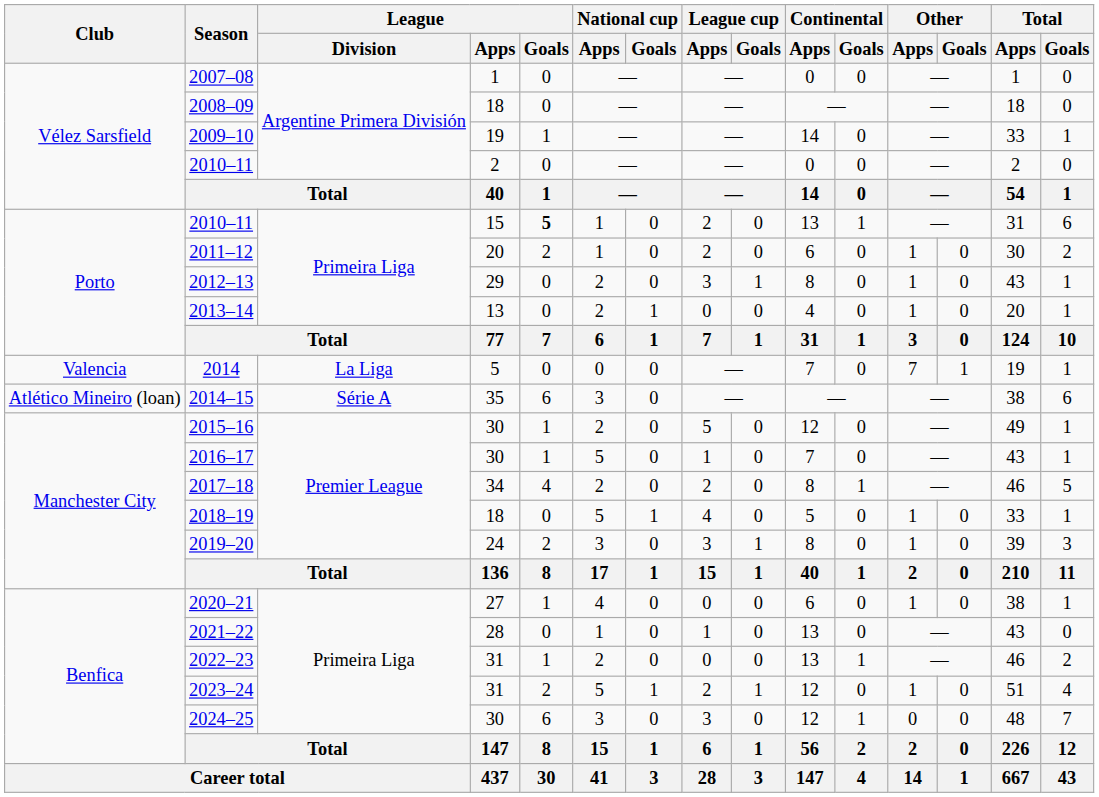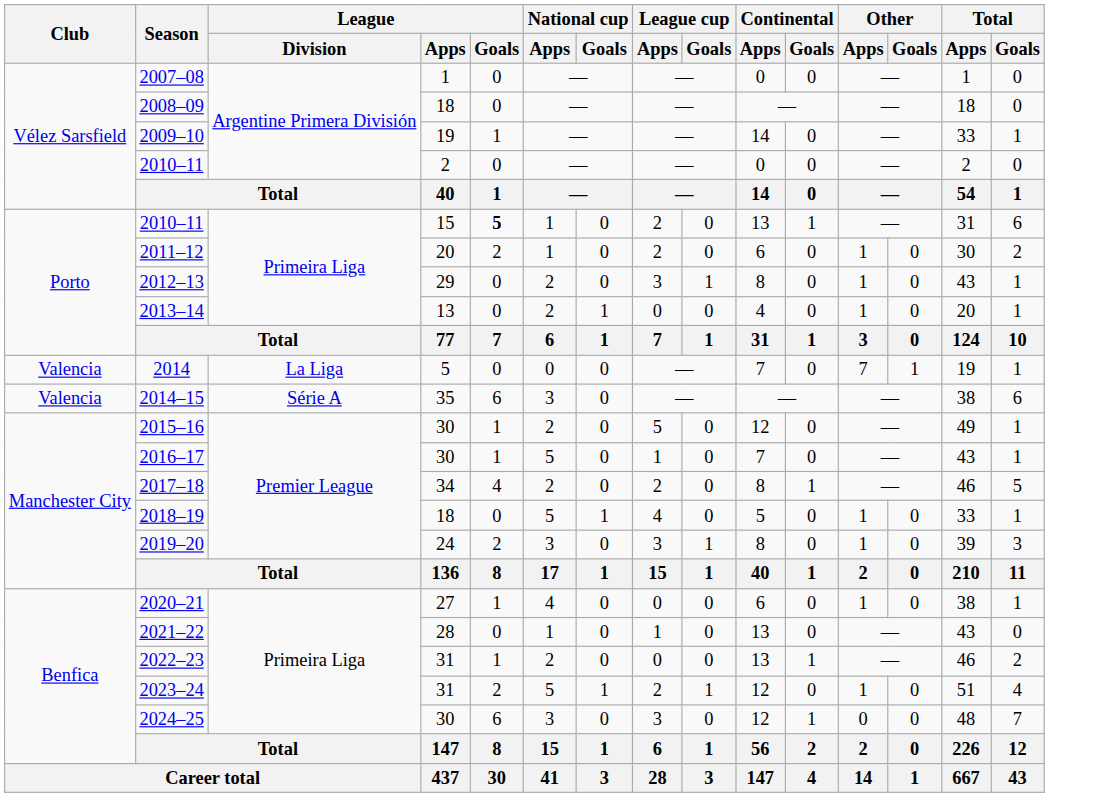 <table class="wikitable" style="text-align:center">
 <tr>
 <th rowspan="2">Club</th>
 <th rowspan="2">Season</th>
 <th colspan="3">League</th>
 <th colspan="2">National cup</th>
 <th colspan="2">League cup</th>
 <th colspan="2">Continental</th>
 <th colspan="2">Other</th>
 <th colspan="2">Total</th>
 </tr>
 <tr>
 <th>Division</th>
 <th>Apps</th>
 <th>Goals</th>
 <th>Apps</th>
 <th>Goals</th>
 <th>Apps</th>
 <th>Goals</th>
 <th>Apps</th>
 <th>Goals</th>
 <th>Apps</th>
 <th>Goals</th>
 <th>Apps</th>
 <th>Goals</th>
 </tr>
 <tr>
 <td rowspan="5"><a href='#'>Vélez Sarsfield</a></td>
 <td><a href='#'>2007–08</a></td>
 <td rowspan="4"><a href='#'>Argentine Primera División</a></td>
 <td>1</td>
 <td>0</td>
 <td colspan="2">—</td>
 <td colspan="2">—</td>
 <td>0</td>
 <td>0</td>
 <td colspan="2">—</td>
 <td>1</td>
 <td>0</td>
 </tr>
 <tr>
 <td><a href='#'>2008–09</a></td>
 <td>18</td>
 <td>0</td>
 <td colspan="2">—</td>
 <td colspan="2">—</td>
 <td colspan="2">—</td>
 <td colspan="2">—</td>
 <td>18</td>
 <td>0</td>
 </tr>
 <tr>
 <td><a href='#'>2009–10</a></td>
 <td>19</td>
 <td>1</td>
 <td colspan="2">—</td>
 <td colspan="2">—</td>
 <td>14</td>
 <td>0</td>
 <td colspan="2">—</td>
 <td>33</td>
 <td>1</td>
 </tr>
 <tr>
 <td><a href='#'>2010–11</a></td>
 <td>2</td>
 <td>0</td>
 <td colspan="2">—</td>
 <td colspan="2">—</td>
 <td>0</td>
 <td>0</td>
 <td colspan="2">—</td>
 <td>2</td>
 <td>0</td>
 </tr>
 <tr>
 <th colspan="2">Total</th>
 <th>40</th>
 <th>1</th>
 <th colspan="2">—</th>
 <th colspan="2">—</th>
 <th>14</th>
 <th>0</th>
 <th colspan="2">—</th>
 <th>54</th>
 <th>1</th>
 </tr>
 <tr>
 <td rowspan="5"><a href='#'>Porto</a></td>
 <td><a href='#'>2010–11</a></td>
 <td rowspan="4"><a href='#'>Primeira Liga</a></td>
 <td>15</td>
 <td><strong>5</strong></td>
 <td>1</td>
 <td>0</td>
 <td>2</td>
 <td>0</td>
 <td>13</td>
 <td>1</td>
 <td colspan="2">—</td>
 <td>31</td>
 <td>6</td>
 </tr>
 <tr>
 <td><a href='#'>2011–12</a></td>
 <td>20</td>
 <td>2</td>
 <td>1</td>
 <td>0</td>
 <td>2</td>
 <td>0</td>
 <td>6</td>
 <td>0</td>
 <td>1</td>
 <td>0</td>
 <td>30</td>
 <td>2</td>
 </tr>
 <tr>
 <td><a href='#'>2012–13</a></td>
 <td>29</td>
 <td>0</td>
 <td>2</td>
 <td>0</td>
 <td>3</td>
 <td>1</td>
 <td>8</td>
 <td>0</td>
 <td>1</td>
 <td>0</td>
 <td>43</td>
 <td>1</td>
 </tr>
 <tr>
 <td><a href='#'>2013–14</a></td>
 <td>13</td>
 <td>0</td>
 <td>2</td>
 <td>1</td>
 <td>0</td>
 <td>0</td>
 <td>4</td>
 <td>0</td>
 <td>1</td>
 <td>0</td>
 <td>20</td>
 <td>1</td>
 </tr>
 <tr>
 <th colspan="2">Total</th>
 <th>77</th>
 <th>7</th>
 <th>6</th>
 <th>1</th>
 <th>7</th>
 <th>1</th>
 <th>31</th>
 <th>1</th>
 <th>3</th>
 <th>0</th>
 <th>124</th>
 <th>10</th>
 </tr>
 <tr>
 <td><a href='#'>Valencia</a></td>
 <td><a href='#'>2014</a></td>
 <td><a href='#'>La Liga</a></td>
 <td>5</td>
 <td>0</td>
 <td>0</td>
 <td>0</td>
 <td colspan="2">—</td>
 <td>7</td>
 <td>0</td>
 <td>7</td>
 <td>1</td>
 <td>19</td>
 <td>1</td>
 </tr>
 <tr>
-<td><a href='#'>Atlético Mineiro</a> (loan)</td>
+<td><a href='#'>Valencia</a></td>
 <td><a href='#'>2014–15</a></td>
 <td><a href='#'>Série A</a></td>
 <td>35</td>
 <td>6</td>
 <td>3</td>
 <td>0</td>
 <td colspan="2">—</td>
 <td colspan="2">—</td>
 <td colspan="2">—</td>
 <td>38</td>
 <td>6</td>
 </tr>
 <tr>
 <td rowspan="6"><a href='#'>Manchester City</a></td>
 <td><a href='#'>2015–16</a></td>
 <td rowspan="5"><a href='#'>Premier League</a></td>
 <td>30</td>
 <td>1</td>
 <td>2</td>
 <td>0</td>
 <td>5</td>
 <td>0</td>
 <td>12</td>
 <td>0</td>
 <td colspan="2">—</td>
 <td>49</td>
 <td>1</td>
 </tr>
 <tr>
 <td><a href='#'>2016–17</a></td>
 <td>30</td>
 <td>1</td>
 <td>5</td>
 <td>0</td>
 <td>1</td>
 <td>0</td>
 <td>7</td>
 <td>0</td>
 <td colspan="2">—</td>
 <td>43</td>
 <td>1</td>
 </tr>
 <tr>
 <td><a href='#'>2017–18</a></td>
 <td>34</td>
 <td>4</td>
 <td>2</td>
 <td>0</td>
 <td>2</td>
 <td>0</td>
 <td>8</td>
 <td>1</td>
 <td colspan="2">—</td>
 <td>46</td>
 <td>5</td>
 </tr>
 <tr>
 <td><a href='#'>2018–19</a></td>
 <td>18</td>
 <td>0</td>
 <td>5</td>
 <td>1</td>
 <td>4</td>
 <td>0</td>
 <td>5</td>
 <td>0</td>
 <td>1</td>
 <td>0</td>
 <td>33</td>
 <td>1</td>
 </tr>
 <tr>
 <td><a href='#'>2019–20</a></td>
 <td>24</td>
 <td>2</td>
 <td>3</td>
 <td>0</td>
 <td>3</td>
 <td>1</td>
 <td>8</td>
 <td>0</td>
 <td>1</td>
 <td>0</td>
 <td>39</td>
 <td>3</td>
 </tr>
 <tr>
 <th colspan="2">Total</th>
 <th>136</th>
 <th>8</th>
 <th>17</th>
 <th>1</th>
 <th>15</th>
 <th>1</th>
 <th>40</th>
 <th>1</th>
 <th>2</th>
 <th>0</th>
 <th>210</th>
 <th>11</th>
 </tr>
 <tr>
 <td rowspan="6"><a href='#'>Benfica</a></td>
 <td><a href='#'>2020–21</a></td>
 <td rowspan="5">Primeira Liga</td>
 <td>27</td>
 <td>1</td>
 <td>4</td>
 <td>0</td>
 <td>0</td>
 <td>0</td>
 <td>6</td>
 <td>0</td>
 <td>1</td>
 <td>0</td>
 <td>38</td>
 <td>1</td>
 </tr>
 <tr>
 <td><a href='#'>2021–22</a></td>
 <td>28</td>
 <td>0</td>
 <td>1</td>
 <td>0</td>
 <td>1</td>
 <td>0</td>
 <td>13</td>
 <td>0</td>
 <td colspan="2">—</td>
 <td>43</td>
 <td>0</td>
 </tr>
 <tr>
 <td><a href='#'>2022–23</a></td>
 <td>31</td>
 <td>1</td>
 <td>2</td>
 <td>0</td>
 <td>0</td>
 <td>0</td>
 <td>13</td>
 <td>1</td>
 <td colspan="2">—</td>
 <td>46</td>
 <td>2</td>
 </tr>
 <tr>
 <td><a href='#'>2023–24</a></td>
 <td>31</td>
 <td>2</td>
 <td>5</td>
 <td>1</td>
 <td>2</td>
 <td>1</td>
 <td>12</td>
 <td>0</td>
 <td>1</td>
 <td>0</td>
 <td>51</td>
 <td>4</td>
 </tr>
 <tr>
 <td><a href='#'>2024–25</a></td>
 <td>30</td>
 <td>6</td>
 <td>3</td>
 <td>0</td>
 <td>3</td>
 <td>0</td>
 <td>12</td>
 <td>1</td>
 <td>0</td>
 <td>0</td>
 <td>48</td>
 <td>7</td>
 </tr>
 <tr>
 <th colspan="2">Total</th>
 <th>147</th>
 <th>8</th>
 <th>15</th>
 <th>1</th>
 <th>6</th>
 <th>1</th>
 <th>56</th>
 <th>2</th>
 <th>2</th>
 <th>0</th>
 <th>226</th>
 <th>12</th>
 </tr>
 <tr>
 <th colspan="3">Career total</th>
 <th>437</th>
 <th>30</th>
 <th>41</th>
 <th>3</th>
 <th>28</th>
 <th>3</th>
 <th>147</th>
 <th>4</th>
 <th>14</th>
 <th>1</th>
 <th>667</th>
 <th>43</th>
 </tr>
 </table>
